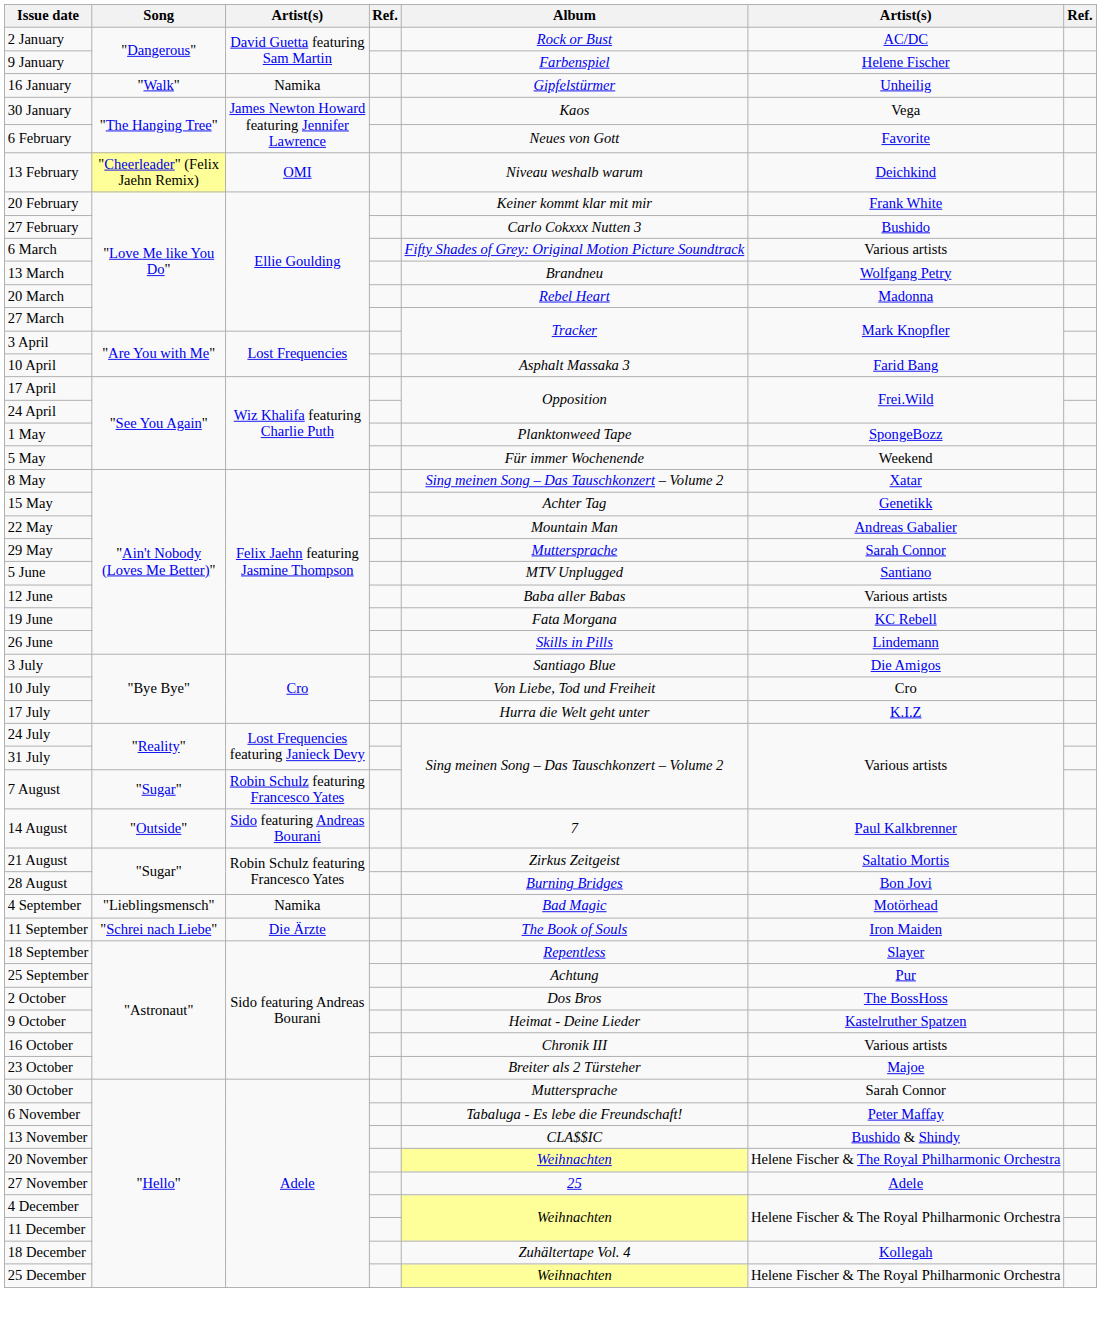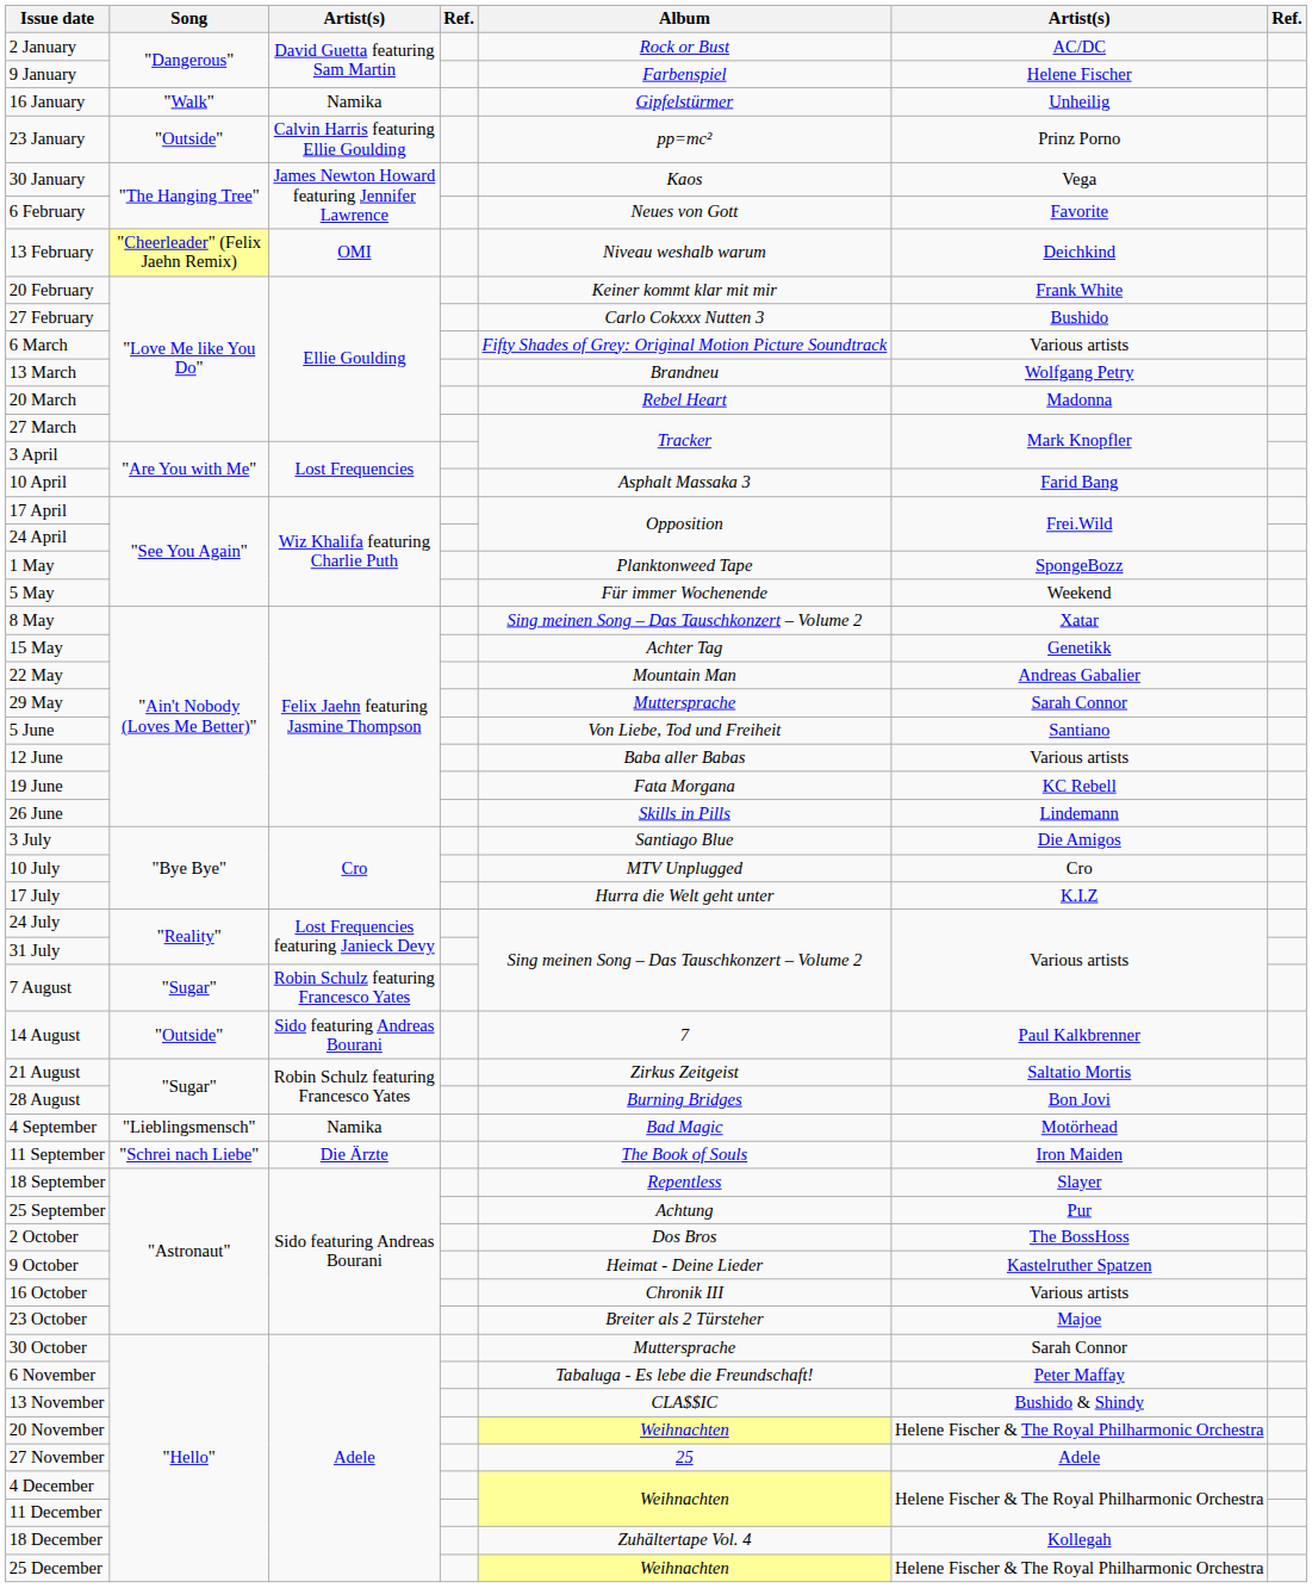 <table class="wikitable">
 <tr>
 <th>Issue date</th>
 <th width="140">Song</th>
 <th width="150">Artist(s)</th>
 <th>Ref.</th>
 <th>Album</th>
 <th>Artist(s)</th>
 <th>Ref.</th>
 </tr>
 <tr>
 <td>2 January</td>
 <td align="center" rowspan="2">"<a href='#'>Dangerous</a>"</td>
 <td align="center" rowspan="2"><a href='#'>David Guetta</a> featuring <a href='#'>Sam Martin</a></td>
 <td align="center"></td>
 <td align="center"><em><a href='#'>Rock or Bust</a></em></td>
 <td align="center"><a href='#'>AC/DC</a></td>
 <td align="center"></td>
 </tr>
 <tr>
 <td>9 January</td>
 <td align="center"></td>
 <td align="center"><em><a href='#'>Farbenspiel</a></em></td>
 <td align="center"><a href='#'>Helene Fischer</a></td>
 <td align="center"></td>
 </tr>
 <tr>
 <td>16 January</td>
 <td align="center">"<a href='#'>Walk</a>"</td>
 <td align="center">Namika</td>
 <td align="center"></td>
 <td align="center"><em><a href='#'>Gipfelstürmer</a></em></td>
 <td align="center"><a href='#'>Unheilig</a></td>
+<td align="center"></td>
+</tr>
+<tr>
+<td>23 January</td>
+<td align="center">"<a href='#'>Outside</a>"</td>
+<td align="center"><a href='#'>Calvin Harris</a> featuring <a href='#'>Ellie Goulding</a></td>
+<td align="center"></td>
+<td align="center"><em>pp=mc²</em></td>
+<td align="center">Prinz Porno</td>
 <td align="center"></td>
 </tr>
 <tr>
 <td>30 January</td>
 <td align="center" rowspan="2">"<a href='#'>The Hanging Tree</a>"</td>
 <td align="center" rowspan="2"><a href='#'>James Newton Howard</a> featuring <a href='#'>Jennifer Lawrence</a></td>
 <td align="center"></td>
 <td align="center"><em>Kaos</em></td>
 <td align="center">Vega</td>
 <td align="center"></td>
 </tr>
 <tr>
 <td>6 February</td>
 <td align="center"></td>
 <td align="center"><em>Neues von Gott</em></td>
 <td align="center"><a href='#'>Favorite</a></td>
 <td align="center"></td>
 </tr>
 <tr>
 <td>13 February</td>
 <td bgcolor=#FFFF99 align="center">"<a href='#'>Cheerleader</a>" (Felix Jaehn Remix) </td>
 <td align="center"><a href='#'>OMI</a></td>
 <td align="center"></td>
 <td align="center"><em>Niveau weshalb warum</em></td>
 <td align="center"><a href='#'>Deichkind</a></td>
 <td align="center"></td>
 </tr>
 <tr>
 <td>20 February</td>
 <td align="center" rowspan="6">"<a href='#'>Love Me like You Do</a>"</td>
 <td align="center" rowspan="6"><a href='#'>Ellie Goulding</a></td>
 <td align="center"></td>
 <td align="center"><em>Keiner kommt klar mit mir</em></td>
 <td align="center"><a href='#'>Frank White</a></td>
 <td align="center"></td>
 </tr>
 <tr>
 <td>27 February</td>
 <td align="center"></td>
 <td align="center"><em>Carlo Cokxxx Nutten 3</em></td>
 <td align="center"><a href='#'>Bushido</a></td>
 <td align="center"></td>
 </tr>
 <tr>
 <td>6 March</td>
 <td align="center"></td>
 <td align="center"><em><a href='#'>Fifty Shades of Grey: Original Motion Picture Soundtrack</a></em></td>
 <td align="center">Various artists</td>
 <td align="center"></td>
 </tr>
 <tr>
 <td>13 March</td>
 <td align="center"></td>
 <td align="center"><em>Brandneu</em></td>
 <td align="center"><a href='#'>Wolfgang Petry</a></td>
 <td align="center"></td>
 </tr>
 <tr>
 <td>20 March</td>
 <td align="center"></td>
 <td align="center"><em><a href='#'>Rebel Heart</a></em></td>
 <td align="center"><a href='#'>Madonna</a></td>
 <td align="center"></td>
 </tr>
 <tr>
 <td>27 March</td>
 <td align="center"></td>
 <td align="center" rowspan="2"><em><a href='#'>Tracker</a></em></td>
 <td align="center" rowspan="2"><a href='#'>Mark Knopfler</a></td>
 <td align="center"></td>
 </tr>
 <tr>
 <td>3 April</td>
 <td align="center" rowspan="2">"<a href='#'>Are You with Me</a>"</td>
 <td align="center" rowspan="2"><a href='#'>Lost Frequencies</a></td>
 <td align="center"></td>
 <td align="center"></td>
 </tr>
 <tr>
 <td>10 April</td>
 <td align="center"></td>
 <td align="center"><em>Asphalt Massaka 3</em></td>
 <td align="center"><a href='#'>Farid Bang</a></td>
 <td align="center"></td>
 </tr>
 <tr>
 <td>17 April</td>
 <td align="center" rowspan="4">"<a href='#'>See You Again</a>"</td>
 <td align="center" rowspan="4"><a href='#'>Wiz Khalifa</a> featuring <a href='#'>Charlie Puth</a></td>
 <td align="center"></td>
 <td align="center" rowspan="2"><em>Opposition</em></td>
 <td align="center" rowspan="2"><a href='#'>Frei.Wild</a></td>
 <td align="center"></td>
 </tr>
 <tr>
 <td>24 April</td>
 <td align="center"></td>
 <td align="center"></td>
 </tr>
 <tr>
 <td>1 May</td>
 <td align="center"></td>
 <td align="center"><em>Planktonweed Tape</em></td>
 <td align="center"><a href='#'>SpongeBozz</a></td>
 <td align="center"></td>
 </tr>
 <tr>
 <td>5 May</td>
 <td align="center"></td>
 <td align="center"><em>Für immer Wochenende</em></td>
 <td align="center">Weekend</td>
 <td align="center"></td>
 </tr>
 <tr>
 <td>8 May</td>
 <td align="center" rowspan="8">"<a href='#'>Ain't Nobody (Loves Me Better)</a>"</td>
 <td align="center" rowspan="8"><a href='#'>Felix Jaehn</a> featuring <a href='#'>Jasmine Thompson</a></td>
 <td align="center"></td>
 <td align="center"><em><a href='#'>Sing meinen Song – Das Tauschkonzert</a> – Volume 2</em></td>
 <td align="center"><a href='#'>Xatar</a></td>
 <td align="center"></td>
 </tr>
 <tr>
 <td>15 May</td>
 <td align="center"></td>
 <td align="center"><em>Achter Tag</em></td>
 <td align="center"><a href='#'>Genetikk</a></td>
 <td align="center"></td>
 </tr>
 <tr>
 <td>22 May</td>
 <td align="center"></td>
 <td align="center"><em>Mountain Man</em></td>
 <td align="center"><a href='#'>Andreas Gabalier</a></td>
 <td align="center"></td>
 </tr>
 <tr>
 <td>29 May</td>
 <td align="center"></td>
 <td align="center"><em><a href='#'>Muttersprache</a></em></td>
 <td align="center"><a href='#'>Sarah Connor</a></td>
 <td align="center"></td>
 </tr>
 <tr>
 <td>5 June</td>
 <td align="center"></td>
-<td align="center"><em>MTV Unplugged</em></td>
+<td align="center"><em>Von Liebe, Tod und Freiheit</em></td>
 <td align="center"><a href='#'>Santiano</a></td>
 <td align="center"></td>
 </tr>
 <tr>
 <td>12 June</td>
 <td align="center"></td>
 <td align="center"><em>Baba aller Babas</em></td>
 <td align="center">Various artists</td>
 <td align="center"></td>
 </tr>
 <tr>
 <td>19 June</td>
 <td align="center"></td>
 <td align="center"><em>Fata Morgana</em></td>
 <td align="center"><a href='#'>KC Rebell</a></td>
 <td align="center"></td>
 </tr>
 <tr>
 <td>26 June</td>
 <td align="center"></td>
 <td align="center"><em><a href='#'>Skills in Pills</a></em></td>
 <td align="center"><a href='#'>Lindemann</a></td>
 <td align="center"></td>
 </tr>
 <tr>
 <td>3 July</td>
 <td align="center" rowspan="3">"Bye Bye"</td>
 <td align="center" rowspan="3"><a href='#'>Cro</a></td>
 <td align="center"></td>
 <td align="center"><em>Santiago Blue</em></td>
 <td align="center"><a href='#'>Die Amigos</a></td>
 <td align="center"></td>
 </tr>
 <tr>
 <td>10 July</td>
 <td align="center"></td>
-<td align="center"><em>Von Liebe, Tod und Freiheit</em></td>
+<td align="center"><em>MTV Unplugged</em></td>
 <td align="center">Cro</td>
 <td align="center"></td>
 </tr>
 <tr>
 <td>17 July</td>
 <td align="center"></td>
 <td align="center"><em>Hurra die Welt geht unter</em></td>
 <td align="center"><a href='#'>K.I.Z</a></td>
 <td align="center"></td>
 </tr>
 <tr>
 <td>24 July</td>
 <td align="center" rowspan="2">"<a href='#'>Reality</a>"</td>
 <td align="center" rowspan="2"><a href='#'>Lost Frequencies</a> featuring <a href='#'>Janieck Devy</a></td>
 <td align="center"></td>
 <td align="center" rowspan="3"><em>Sing meinen Song – Das Tauschkonzert – Volume 2</em></td>
 <td align="center" rowspan="3">Various artists</td>
 <td align="center"></td>
 </tr>
 <tr>
 <td>31 July</td>
 <td align="center"></td>
 <td align="center"></td>
 </tr>
 <tr>
 <td>7 August</td>
 <td align="center">"<a href='#'>Sugar</a>"</td>
 <td align="center"><a href='#'>Robin Schulz</a> featuring <a href='#'>Francesco Yates</a></td>
 <td align="center"></td>
 <td align="center"></td>
 </tr>
 <tr>
 <td>14 August</td>
 <td align="center">"<a href='#'>Outside</a>"</td>
 <td align="center"><a href='#'>Sido</a> featuring <a href='#'>Andreas Bourani</a></td>
 <td align="center"></td>
 <td align="center"><em>7</em></td>
 <td align="center"><a href='#'>Paul Kalkbrenner</a></td>
 <td align="center"></td>
 </tr>
 <tr>
 <td>21 August</td>
 <td align="center" rowspan="2">"Sugar"</td>
 <td align="center" rowspan="2">Robin Schulz featuring Francesco Yates</td>
 <td align="center"></td>
 <td align="center"><em>Zirkus Zeitgeist</em></td>
 <td align="center"><a href='#'>Saltatio Mortis</a></td>
 <td align="center"></td>
 </tr>
 <tr>
 <td>28 August</td>
 <td align="center"></td>
 <td align="center"><em><a href='#'>Burning Bridges</a></em></td>
 <td align="center"><a href='#'>Bon Jovi</a></td>
 <td align="center"></td>
 </tr>
 <tr>
 <td>4 September</td>
 <td align="center">"Lieblingsmensch"</td>
 <td align="center">Namika</td>
 <td align="center"></td>
 <td align="center"><em><a href='#'>Bad Magic</a></em></td>
 <td align="center"><a href='#'>Motörhead</a></td>
 <td align="center"></td>
 </tr>
 <tr>
 <td>11 September</td>
 <td align="center">"<a href='#'>Schrei nach Liebe</a>"</td>
 <td align="center"><a href='#'>Die Ärzte</a></td>
 <td align="center"></td>
 <td align="center"><em><a href='#'>The Book of Souls</a></em></td>
 <td align="center"><a href='#'>Iron Maiden</a></td>
 <td align="center"></td>
 </tr>
 <tr>
 <td>18 September</td>
 <td align="center" rowspan=6>"Astronaut"</td>
 <td align="center" rowspan=6>Sido featuring Andreas Bourani</td>
 <td align="center"></td>
 <td align="center"><em><a href='#'>Repentless</a></em></td>
 <td align="center"><a href='#'>Slayer</a></td>
 <td align="center"></td>
 </tr>
 <tr>
 <td>25 September</td>
 <td align="center"></td>
 <td align="center"><em>Achtung</em></td>
 <td align="center"><a href='#'>Pur</a></td>
 <td align="center"></td>
 </tr>
 <tr>
 <td>2 October</td>
 <td align="center"></td>
 <td align="center"><em>Dos Bros</em></td>
 <td align="center"><a href='#'>The BossHoss</a></td>
 <td align="center"></td>
 </tr>
 <tr>
 <td>9 October</td>
 <td align="center"></td>
 <td align="center"><em>Heimat - Deine Lieder</em></td>
 <td align="center"><a href='#'>Kastelruther Spatzen</a></td>
 <td align="center"></td>
 </tr>
 <tr>
 <td>16 October</td>
 <td align="center"></td>
 <td align="center"><em>Chronik III</em></td>
 <td align="center">Various artists</td>
 <td align="center"></td>
 </tr>
 <tr>
 <td>23 October</td>
 <td align="center"></td>
 <td align="center"><em>Breiter als 2 Türsteher</em></td>
 <td align="center"><a href='#'>Majoe</a></td>
 <td align="center"></td>
 </tr>
 <tr>
 <td>30 October</td>
 <td align="center" rowspan=9>"<a href='#'>Hello</a>"</td>
 <td align="center" rowspan=9><a href='#'>Adele</a></td>
 <td align="center"></td>
 <td align="center"><em>Muttersprache</em></td>
 <td align="center">Sarah Connor</td>
 <td align="center"></td>
 </tr>
 <tr>
 <td>6 November</td>
 <td align="center"></td>
 <td align="center"><em>Tabaluga - Es lebe die Freundschaft!</em></td>
 <td align="center"><a href='#'>Peter Maffay</a></td>
 <td align="center"></td>
 </tr>
 <tr>
 <td>13 November</td>
 <td align="center"></td>
 <td align="center"><em>CLA$$IC</em></td>
 <td align="center"><a href='#'>Bushido</a> & <a href='#'>Shindy</a></td>
 <td align="center"></td>
 </tr>
 <tr>
 <td>20 November</td>
 <td align="center"></td>
 <td bgcolor=#FFFF99 align="center"><em><a href='#'>Weihnachten</a></em> </td>
 <td align="center">Helene Fischer & <a href='#'>The Royal Philharmonic Orchestra</a></td>
 <td align="center"></td>
 </tr>
 <tr>
 <td>27 November</td>
 <td align="center"></td>
 <td align="center"><em><a href='#'>25</a></em></td>
 <td align="center"><a href='#'>Adele</a></td>
 <td align="center"></td>
 </tr>
 <tr>
 <td>4 December</td>
 <td align="center"></td>
 <td bgcolor=#FFFF99 align="center" rowspan="2"><em>Weihnachten</em> </td>
 <td align="center" rowspan=2>Helene Fischer & The Royal Philharmonic Orchestra</td>
 <td align="center"></td>
 </tr>
 <tr>
 <td>11 December</td>
 <td align="center"></td>
 <td align="center"></td>
 </tr>
 <tr>
 <td>18 December</td>
 <td align="center"></td>
 <td align="center"><em>Zuhältertape Vol. 4</em></td>
 <td align="center"><a href='#'>Kollegah</a></td>
 <td align="center"></td>
 </tr>
 <tr>
 <td>25 December</td>
 <td align="center"></td>
 <td bgcolor=#FFFF99 align="center"><em>Weihnachten</em> </td>
 <td align="center">Helene Fischer & The Royal Philharmonic Orchestra</td>
 <td align="center"></td>
 </tr>
 </table>
